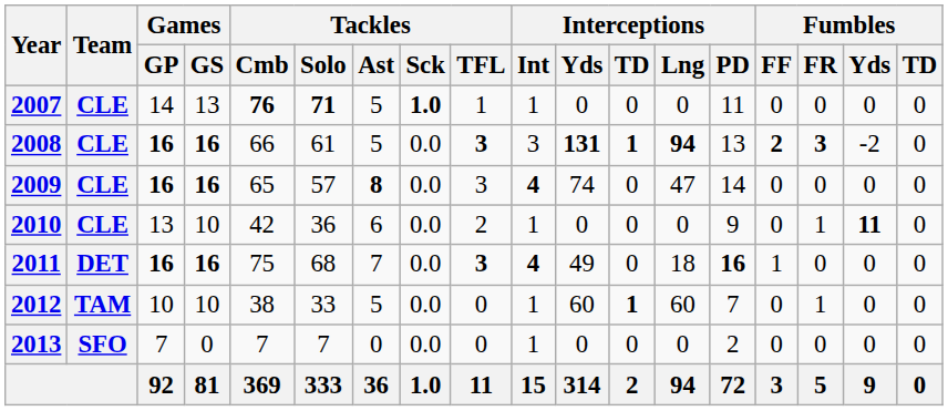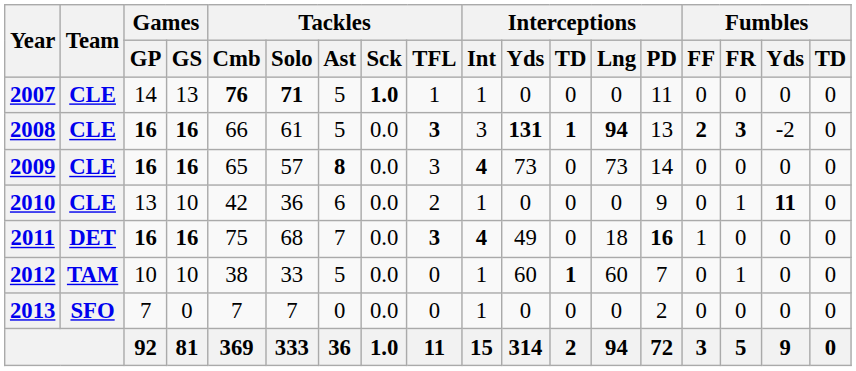 <table class="wikitable" style="text-align:center">
 <tr>
 <th rowspan="2">Year</th>
 <th rowspan="2">Team</th>
 <th colspan="2">Games</th>
 <th colspan="5">Tackles</th>
 <th colspan="5">Interceptions</th>
 <th colspan="4">Fumbles</th>
 </tr>
 <tr>
 <th>GP</th>
 <th>GS</th>
 <th>Cmb</th>
 <th>Solo</th>
 <th>Ast</th>
 <th>Sck</th>
 <th>TFL</th>
 <th>Int</th>
 <th>Yds</th>
 <th>TD</th>
 <th>Lng</th>
 <th>PD</th>
 <th>FF</th>
 <th>FR</th>
 <th>Yds</th>
 <th>TD</th>
 </tr>
 <tr>
 <th><a href='#'>2007</a></th>
 <th><a href='#'>CLE</a></th>
 <td>14</td>
 <td>13</td>
 <td><strong>76</strong></td>
 <td><strong>71</strong></td>
 <td>5</td>
 <td><strong>1.0</strong></td>
 <td>1</td>
 <td>1</td>
 <td>0</td>
 <td>0</td>
 <td>0</td>
 <td>11</td>
 <td>0</td>
 <td>0</td>
 <td>0</td>
 <td>0</td>
 </tr>
 <tr>
 <th><a href='#'>2008</a></th>
 <th><a href='#'>CLE</a></th>
 <td><strong>16</strong></td>
 <td><strong>16</strong></td>
 <td>66</td>
 <td>61</td>
 <td>5</td>
 <td>0.0</td>
 <td><strong>3</strong></td>
 <td>3</td>
 <td><strong>131</strong></td>
 <td><strong>1</strong></td>
 <td><strong>94</strong></td>
 <td>13</td>
 <td><strong>2</strong></td>
 <td><strong>3</strong></td>
 <td>-2</td>
 <td>0</td>
 </tr>
 <tr>
 <th><a href='#'>2009</a></th>
 <th><a href='#'>CLE</a></th>
 <td><strong>16</strong></td>
 <td><strong>16</strong></td>
 <td>65</td>
 <td>57</td>
 <td><strong>8</strong></td>
 <td>0.0</td>
 <td>3</td>
 <td><strong>4</strong></td>
-<td>74</td>
+<td>73</td>
 <td>0</td>
-<td>47</td>
+<td>73</td>
 <td>14</td>
 <td>0</td>
 <td>0</td>
 <td>0</td>
 <td>0</td>
 </tr>
 <tr>
 <th><a href='#'>2010</a></th>
 <th><a href='#'>CLE</a></th>
 <td>13</td>
 <td>10</td>
 <td>42</td>
 <td>36</td>
 <td>6</td>
 <td>0.0</td>
 <td>2</td>
 <td>1</td>
 <td>0</td>
 <td>0</td>
 <td>0</td>
 <td>9</td>
 <td>0</td>
 <td>1</td>
 <td><strong>11</strong></td>
 <td>0</td>
 </tr>
 <tr>
 <th><a href='#'>2011</a></th>
 <th><a href='#'>DET</a></th>
 <td><strong>16</strong></td>
 <td><strong>16</strong></td>
 <td>75</td>
 <td>68</td>
 <td>7</td>
 <td>0.0</td>
 <td><strong>3</strong></td>
 <td><strong>4</strong></td>
 <td>49</td>
 <td>0</td>
 <td>18</td>
 <td><strong>16</strong></td>
 <td>1</td>
 <td>0</td>
 <td>0</td>
 <td>0</td>
 </tr>
 <tr>
 <th><a href='#'>2012</a></th>
 <th><a href='#'>TAM</a></th>
 <td>10</td>
 <td>10</td>
 <td>38</td>
 <td>33</td>
 <td>5</td>
 <td>0.0</td>
 <td>0</td>
 <td>1</td>
 <td>60</td>
 <td><strong>1</strong></td>
 <td>60</td>
 <td>7</td>
 <td>0</td>
 <td>1</td>
 <td>0</td>
 <td>0</td>
 </tr>
 <tr>
 <th><a href='#'>2013</a></th>
 <th><a href='#'>SFO</a></th>
 <td>7</td>
 <td>0</td>
 <td>7</td>
 <td>7</td>
 <td>0</td>
 <td>0.0</td>
 <td>0</td>
 <td>1</td>
 <td>0</td>
 <td>0</td>
 <td>0</td>
 <td>2</td>
 <td>0</td>
 <td>0</td>
 <td>0</td>
 <td>0</td>
 </tr>
 <tr>
 <th colspan="2"></th>
 <th>92</th>
 <th>81</th>
 <th>369</th>
 <th>333</th>
 <th>36</th>
 <th>1.0</th>
 <th>11</th>
 <th>15</th>
 <th>314</th>
 <th>2</th>
 <th>94</th>
 <th>72</th>
 <th>3</th>
 <th>5</th>
 <th>9</th>
 <th>0</th>
 </tr>
 </table>
